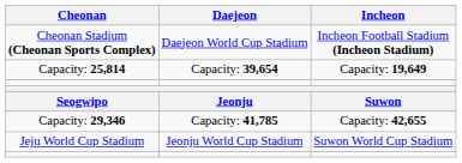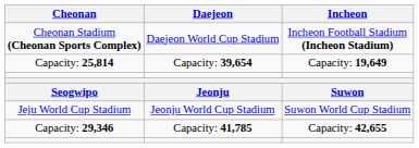 <table class="wikitable" style="text-align:center;margin:1em auto;">
 <tr>
 <th><a href='#'>Cheonan</a></th>
 <th><a href='#'>Daejeon</a></th>
 <th><a href='#'>Incheon</a></th>
 </tr>
 <tr>
 <td><a href='#'>Cheonan Stadium</a><br><strong>(Cheonan Sports Complex)</strong></td>
 <td><a href='#'>Daejeon World Cup Stadium</a></td>
 <td><a href='#'>Incheon Football Stadium</a><br><strong>(Incheon Stadium)</strong></td>
 </tr>
 <tr>
 <td>Capacity: <strong>25,814</strong></td>
 <td>Capacity: <strong>39,654</strong></td>
 <td>Capacity: <strong>19,649</strong></td>
 </tr>
 <tr>
 <td></td>
 <td></td>
 <td></td>
 </tr>
 <tr>
 <th colspan="3"></th>
 </tr>
 <tr>
 <th><a href='#'>Seogwipo</a></th>
 <th><a href='#'>Jeonju</a></th>
 <th><a href='#'>Suwon</a></th>
 </tr>
 <tr>
+<td><a href='#'>Jeju World Cup Stadium</a></td>
+<td><a href='#'>Jeonju World Cup Stadium</a></td>
+<td><a href='#'>Suwon World Cup Stadium</a></td>
+</tr>
+<tr>
 <td>Capacity: <strong>29,346</strong></td>
 <td>Capacity: <strong>41,785</strong></td>
 <td>Capacity: <strong>42,655</strong></td>
-</tr>
-<tr>
-<td><a href='#'>Jeju World Cup Stadium</a></td>
-<td><a href='#'>Jeonju World Cup Stadium</a></td>
-<td><a href='#'>Suwon World Cup Stadium</a></td>
 </tr>
 <tr>
 <td></td>
 <td></td>
 <td></td>
 </tr>
 </table>
